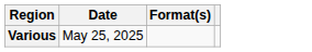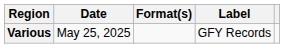 <table class="wikitable plainrowheaders">
 <tr>
 <th scope="col">Region</th>
 <th scope="col">Date</th>
 <th scope="col">Format(s)</th>
+<th scope="col">Label</th>
 <th scope="col"></th>
 </tr>
 <tr>
 <th scope="row">Various</th>
 <td>May 25, 2025</td>
 <td></td>
+<td>GFY Records</td>
 <td style="text-align:center;"></td>
 </tr>
 </table>
